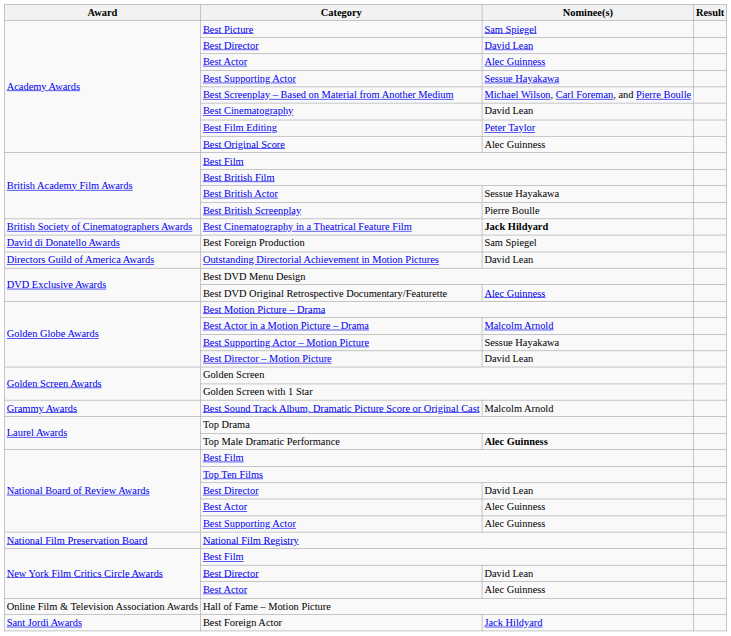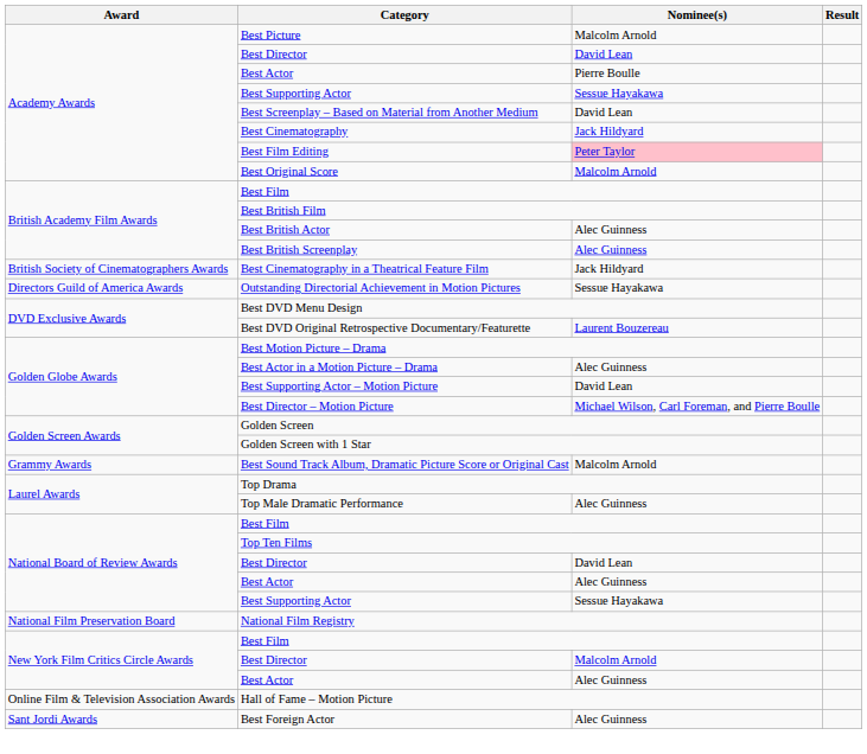 <table class="wikitable plainrowheaders">
 <tr>
 <th>Award</th>
 <th>Category</th>
 <th>Nominee(s)</th>
 <th>Result</th>
 </tr>
 <tr>
 <td rowspan="8"><a href='#'>Academy Awards</a></td>
 <td><a href='#'>Best Picture</a></td>
-<td><a href='#'>Sam Spiegel</a></td>
+<td>Malcolm Arnold</td>
 <td></td>
 </tr>
 <tr>
 <td><a href='#'>Best Director</a></td>
 <td><a href='#'>David Lean</a></td>
 <td></td>
 </tr>
 <tr>
 <td><a href='#'>Best Actor</a></td>
-<td><a href='#'>Alec Guinness</a></td>
+<td>Pierre Boulle</td>
 <td></td>
 </tr>
 <tr>
 <td><a href='#'>Best Supporting Actor</a></td>
 <td><a href='#'>Sessue Hayakawa</a></td>
 <td></td>
 </tr>
 <tr>
 <td><a href='#'>Best Screenplay – Based on Material from Another Medium</a></td>
-<td><a href='#'>Michael Wilson</a>, <a href='#'>Carl Foreman</a>, and <a href='#'>Pierre Boulle</a></td>
+<td>David Lean</td>
 <td></td>
 </tr>
 <tr>
 <td><a href='#'>Best Cinematography</a></td>
-<td>David Lean</td>
+<td><a href='#'>Jack Hildyard</a></td>
 <td></td>
 </tr>
 <tr>
 <td><a href='#'>Best Film Editing</a></td>
-<td><a href='#'>Peter Taylor</a></td>
+<td style="background: pink;"><a href='#'>Peter Taylor</a></td>
 <td></td>
 </tr>
 <tr>
 <td><a href='#'>Best Original Score</a></td>
-<td>Alec Guinness</td>
+<td><a href='#'>Malcolm Arnold</a></td>
 <td></td>
 </tr>
 <tr>
 <td rowspan="4"><a href='#'>British Academy Film Awards</a></td>
 <td colspan="2"><a href='#'>Best Film</a></td>
 <td></td>
 </tr>
 <tr>
 <td colspan="2"><a href='#'>Best British Film</a></td>
 <td></td>
 </tr>
 <tr>
 <td><a href='#'>Best British Actor</a></td>
-<td>Sessue Hayakawa</td>
+<td>Alec Guinness</td>
 <td></td>
 </tr>
 <tr>
 <td><a href='#'>Best British Screenplay</a></td>
-<td>Pierre Boulle</td>
+<td><a href='#'>Alec Guinness</a></td>
 <td></td>
 </tr>
 <tr>
 <td><a href='#'>British Society of Cinematographers Awards</a></td>
 <td><a href='#'>Best Cinematography in a Theatrical Feature Film</a></td>
-<td><strong>Jack Hildyard</strong></td>
-<td></td>
-</tr>
-<tr>
-<td><a href='#'>David di Donatello Awards</a></td>
-<td>Best Foreign Production</td>
-<td>Sam Spiegel</td>
+<td>Jack Hildyard</td>
 <td></td>
 </tr>
 <tr>
 <td><a href='#'>Directors Guild of America Awards</a></td>
 <td><a href='#'>Outstanding Directorial Achievement in Motion Pictures</a></td>
-<td>David Lean</td>
+<td>Sessue Hayakawa</td>
 <td></td>
 </tr>
 <tr>
 <td rowspan="2"><a href='#'>DVD Exclusive Awards</a></td>
 <td colspan="2">Best DVD Menu Design</td>
 <td></td>
 </tr>
 <tr>
 <td>Best DVD Original Retrospective Documentary/Featurette</td>
-<td><a href='#'>Alec Guinness</a></td>
+<td><a href='#'>Laurent Bouzereau</a></td>
 <td></td>
 </tr>
 <tr>
 <td rowspan="4"><a href='#'>Golden Globe Awards</a></td>
 <td colspan="2"><a href='#'>Best Motion Picture – Drama</a></td>
 <td></td>
 </tr>
 <tr>
 <td><a href='#'>Best Actor in a Motion Picture – Drama</a></td>
-<td><a href='#'>Malcolm Arnold</a></td>
+<td>Alec Guinness</td>
 <td></td>
 </tr>
 <tr>
 <td><a href='#'>Best Supporting Actor – Motion Picture</a></td>
-<td>Sessue Hayakawa</td>
+<td>David Lean</td>
 <td></td>
 </tr>
 <tr>
 <td><a href='#'>Best Director – Motion Picture</a></td>
-<td>David Lean</td>
+<td><a href='#'>Michael Wilson</a>, <a href='#'>Carl Foreman</a>, and <a href='#'>Pierre Boulle</a></td>
 <td></td>
 </tr>
 <tr>
 <td rowspan="2"><a href='#'>Golden Screen Awards</a></td>
 <td colspan="2">Golden Screen</td>
 <td></td>
 </tr>
 <tr>
 <td colspan="2">Golden Screen with 1 Star</td>
 <td></td>
 </tr>
 <tr>
 <td><a href='#'>Grammy Awards</a></td>
 <td><a href='#'>Best Sound Track Album, Dramatic Picture Score or Original Cast</a></td>
 <td>Malcolm Arnold</td>
 <td></td>
 </tr>
 <tr>
 <td rowspan="2"><a href='#'>Laurel Awards</a></td>
 <td colspan="2">Top Drama</td>
 <td></td>
 </tr>
 <tr>
 <td>Top Male Dramatic Performance</td>
-<td><strong>Alec Guinness</strong></td>
+<td>Alec Guinness</td>
 <td></td>
 </tr>
 <tr>
 <td rowspan="5"><a href='#'>National Board of Review Awards</a></td>
 <td colspan="2"><a href='#'>Best Film</a></td>
 <td></td>
 </tr>
 <tr>
 <td colspan="2"><a href='#'>Top Ten Films</a></td>
 <td></td>
 </tr>
 <tr>
 <td><a href='#'>Best Director</a></td>
 <td>David Lean</td>
 <td></td>
 </tr>
 <tr>
 <td><a href='#'>Best Actor</a></td>
 <td>Alec Guinness</td>
 <td></td>
 </tr>
 <tr>
 <td><a href='#'>Best Supporting Actor</a></td>
-<td>Alec Guinness</td>
+<td>Sessue Hayakawa</td>
 <td></td>
 </tr>
 <tr>
 <td><a href='#'>National Film Preservation Board</a></td>
 <td colspan="2"><a href='#'>National Film Registry</a></td>
 <td></td>
 </tr>
 <tr>
 <td rowspan="3"><a href='#'>New York Film Critics Circle Awards</a></td>
 <td colspan="2"><a href='#'>Best Film</a></td>
 <td></td>
 </tr>
 <tr>
 <td><a href='#'>Best Director</a></td>
-<td>David Lean</td>
+<td><a href='#'>Malcolm Arnold</a></td>
 <td></td>
 </tr>
 <tr>
 <td><a href='#'>Best Actor</a></td>
 <td>Alec Guinness</td>
 <td></td>
 </tr>
 <tr>
 <td>Online Film & Television Association Awards</td>
 <td colspan="2">Hall of Fame – Motion Picture</td>
 <td></td>
 </tr>
 <tr>
 <td><a href='#'>Sant Jordi Awards</a></td>
 <td>Best Foreign Actor</td>
-<td><a href='#'>Jack Hildyard</a></td>
+<td>Alec Guinness</td>
 <td></td>
 </tr>
 </table>
